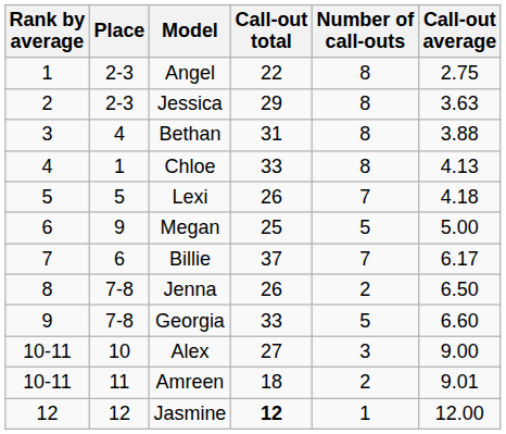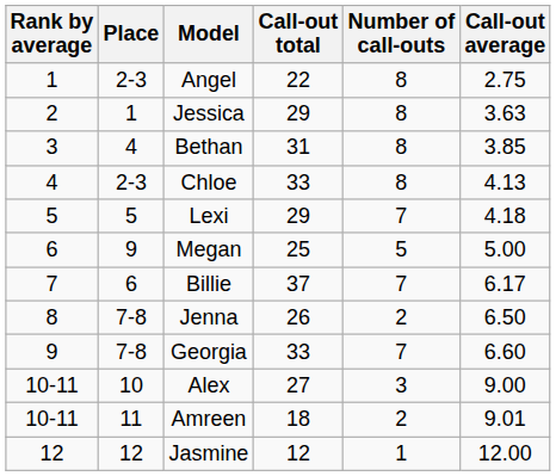 <table class="wikitable sortable" style="margin:auto; text-align:center; white-space:nowrap">
 <tr>
 <th>Rank by<br>average</th>
 <th>Place</th>
 <th>Model</th>
 <th>Call-out<br>total</th>
 <th>Number of<br>call-outs</th>
 <th>Call-out<br>average</th>
 </tr>
 <tr>
 <td>1</td>
 <td>2-3</td>
 <td>Angel</td>
 <td>22</td>
 <td>8</td>
 <td>2.75</td>
 </tr>
 <tr>
 <td>2</td>
-<td>2-3</td>
+<td>1</td>
 <td>Jessica</td>
 <td>29</td>
 <td>8</td>
 <td>3.63</td>
 </tr>
 <tr>
 <td>3</td>
 <td>4</td>
 <td>Bethan</td>
 <td>31</td>
 <td>8</td>
-<td>3.88</td>
+<td>3.85</td>
 </tr>
 <tr>
 <td>4</td>
-<td>1</td>
+<td>2-3</td>
 <td>Chloe</td>
 <td>33</td>
 <td>8</td>
 <td>4.13</td>
 </tr>
 <tr>
 <td>5</td>
 <td>5</td>
 <td>Lexi</td>
-<td>26</td>
+<td>29</td>
 <td>7</td>
 <td>4.18</td>
 </tr>
 <tr>
 <td>6</td>
 <td>9</td>
 <td>Megan</td>
 <td>25</td>
 <td>5</td>
 <td>5.00</td>
 </tr>
 <tr>
 <td>7</td>
 <td>6</td>
 <td>Billie</td>
 <td>37</td>
 <td>7</td>
 <td>6.17</td>
 </tr>
 <tr>
 <td>8</td>
 <td>7-8</td>
 <td>Jenna</td>
 <td>26</td>
 <td>2</td>
 <td>6.50</td>
 </tr>
 <tr>
 <td>9</td>
 <td>7-8</td>
 <td>Georgia</td>
 <td>33</td>
-<td>5</td>
+<td>7</td>
 <td>6.60</td>
 </tr>
 <tr>
 <td>10-11</td>
 <td>10</td>
 <td>Alex</td>
 <td>27</td>
 <td>3</td>
 <td>9.00</td>
 </tr>
 <tr>
 <td>10-11</td>
 <td>11</td>
 <td>Amreen</td>
 <td>18</td>
 <td>2</td>
 <td>9.01</td>
 </tr>
 <tr>
 <td>12</td>
 <td>12</td>
 <td>Jasmine</td>
-<td><strong>12</strong></td>
+<td>12</td>
 <td>1</td>
 <td>12.00</td>
 </tr>
 </table>
